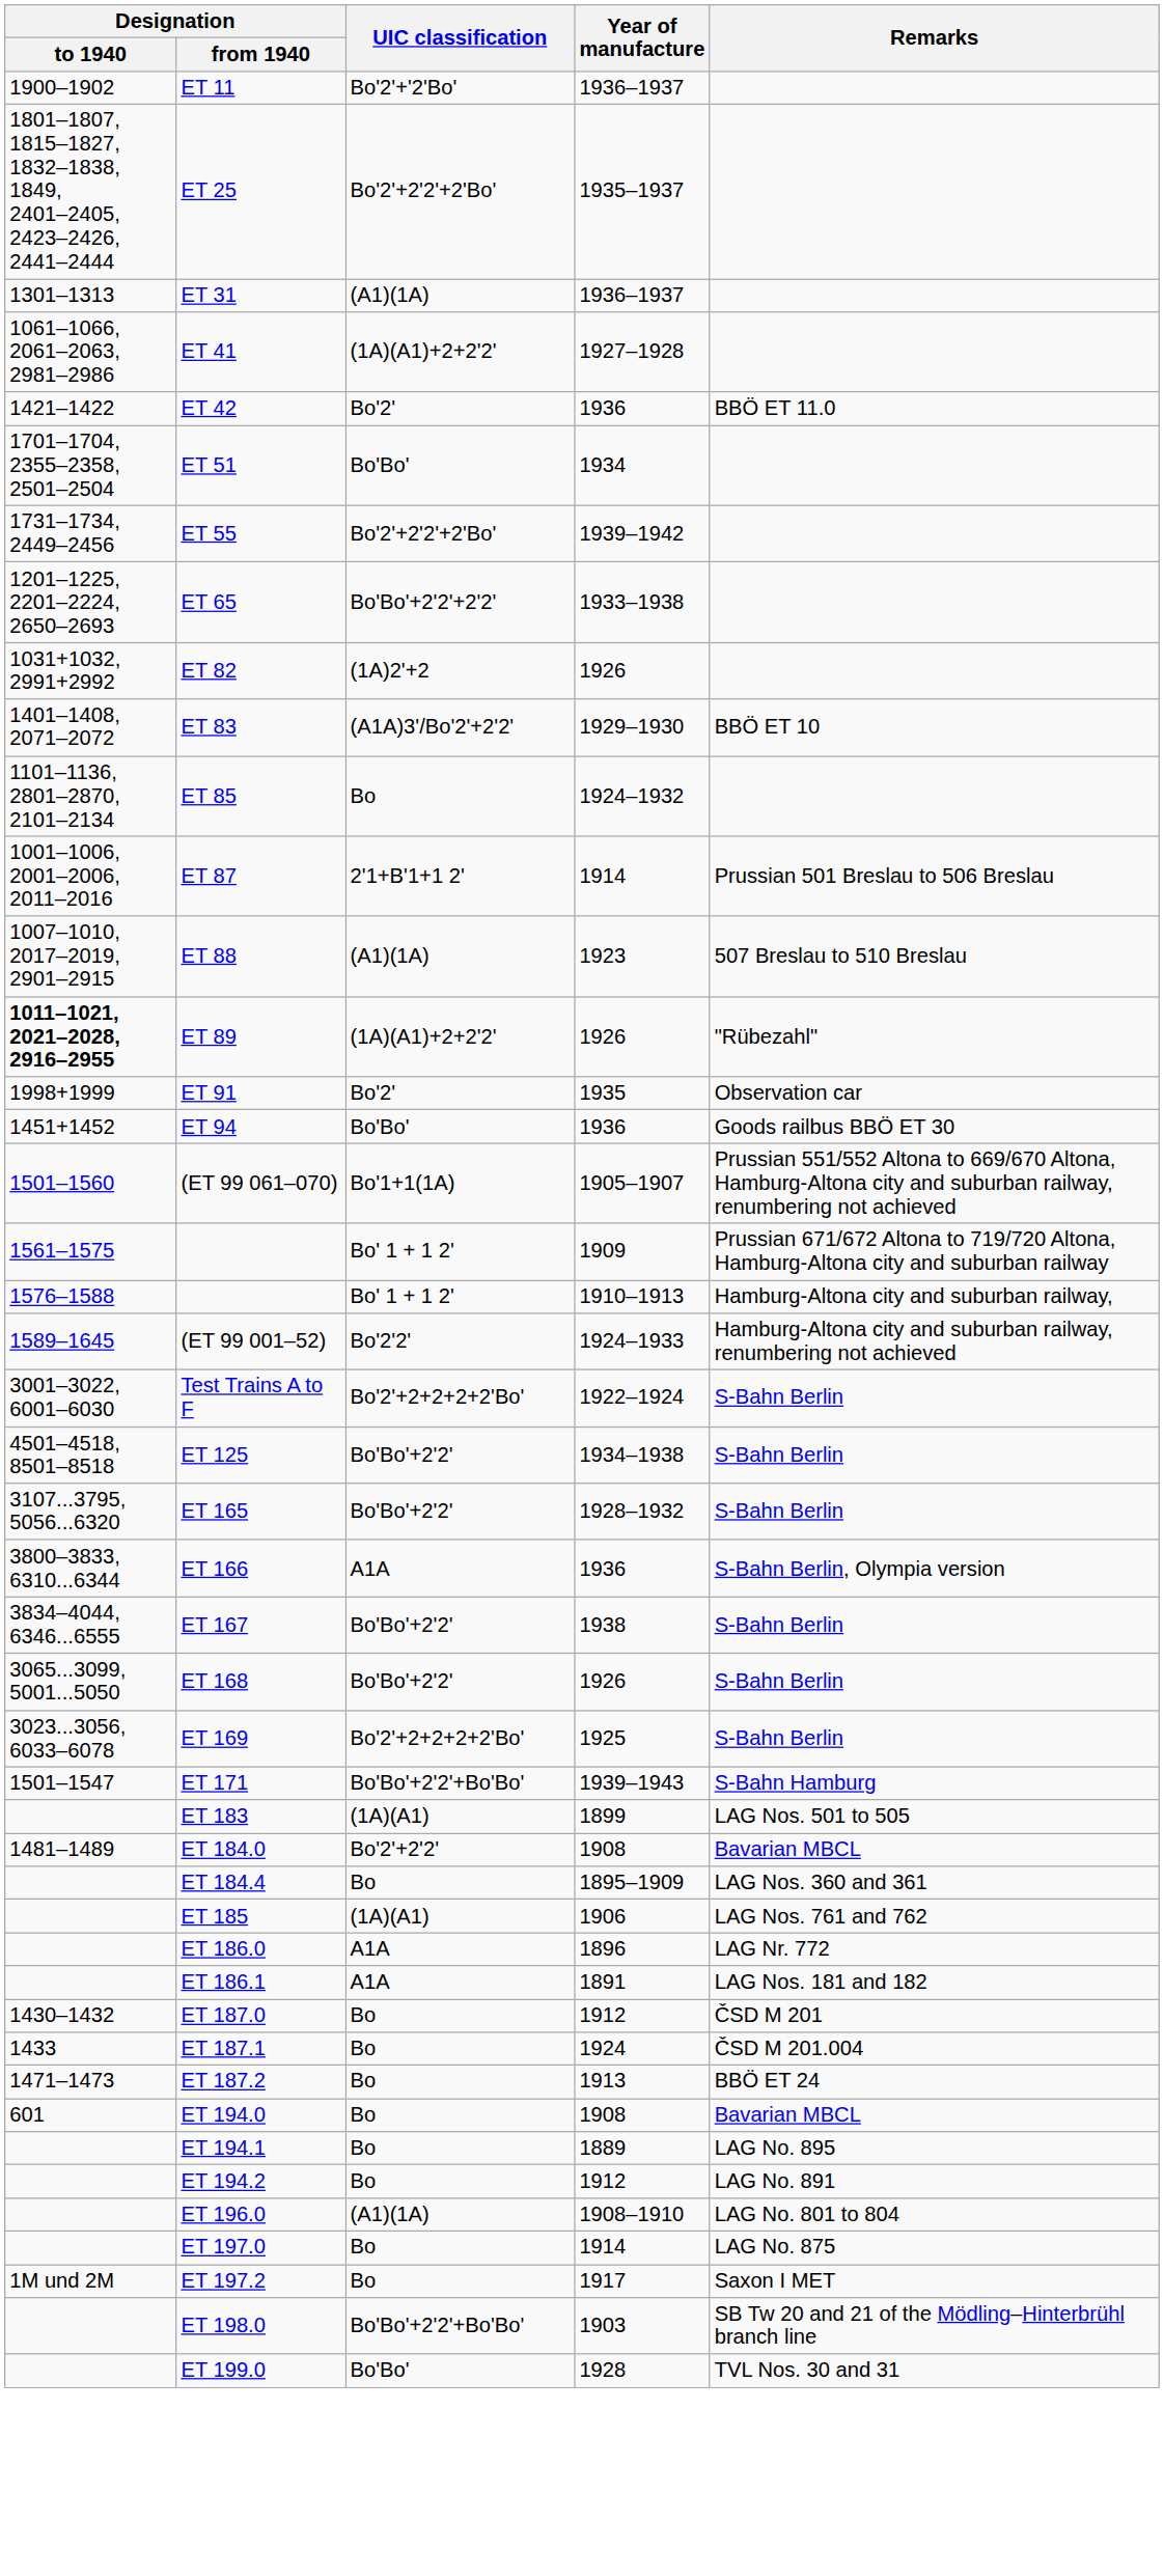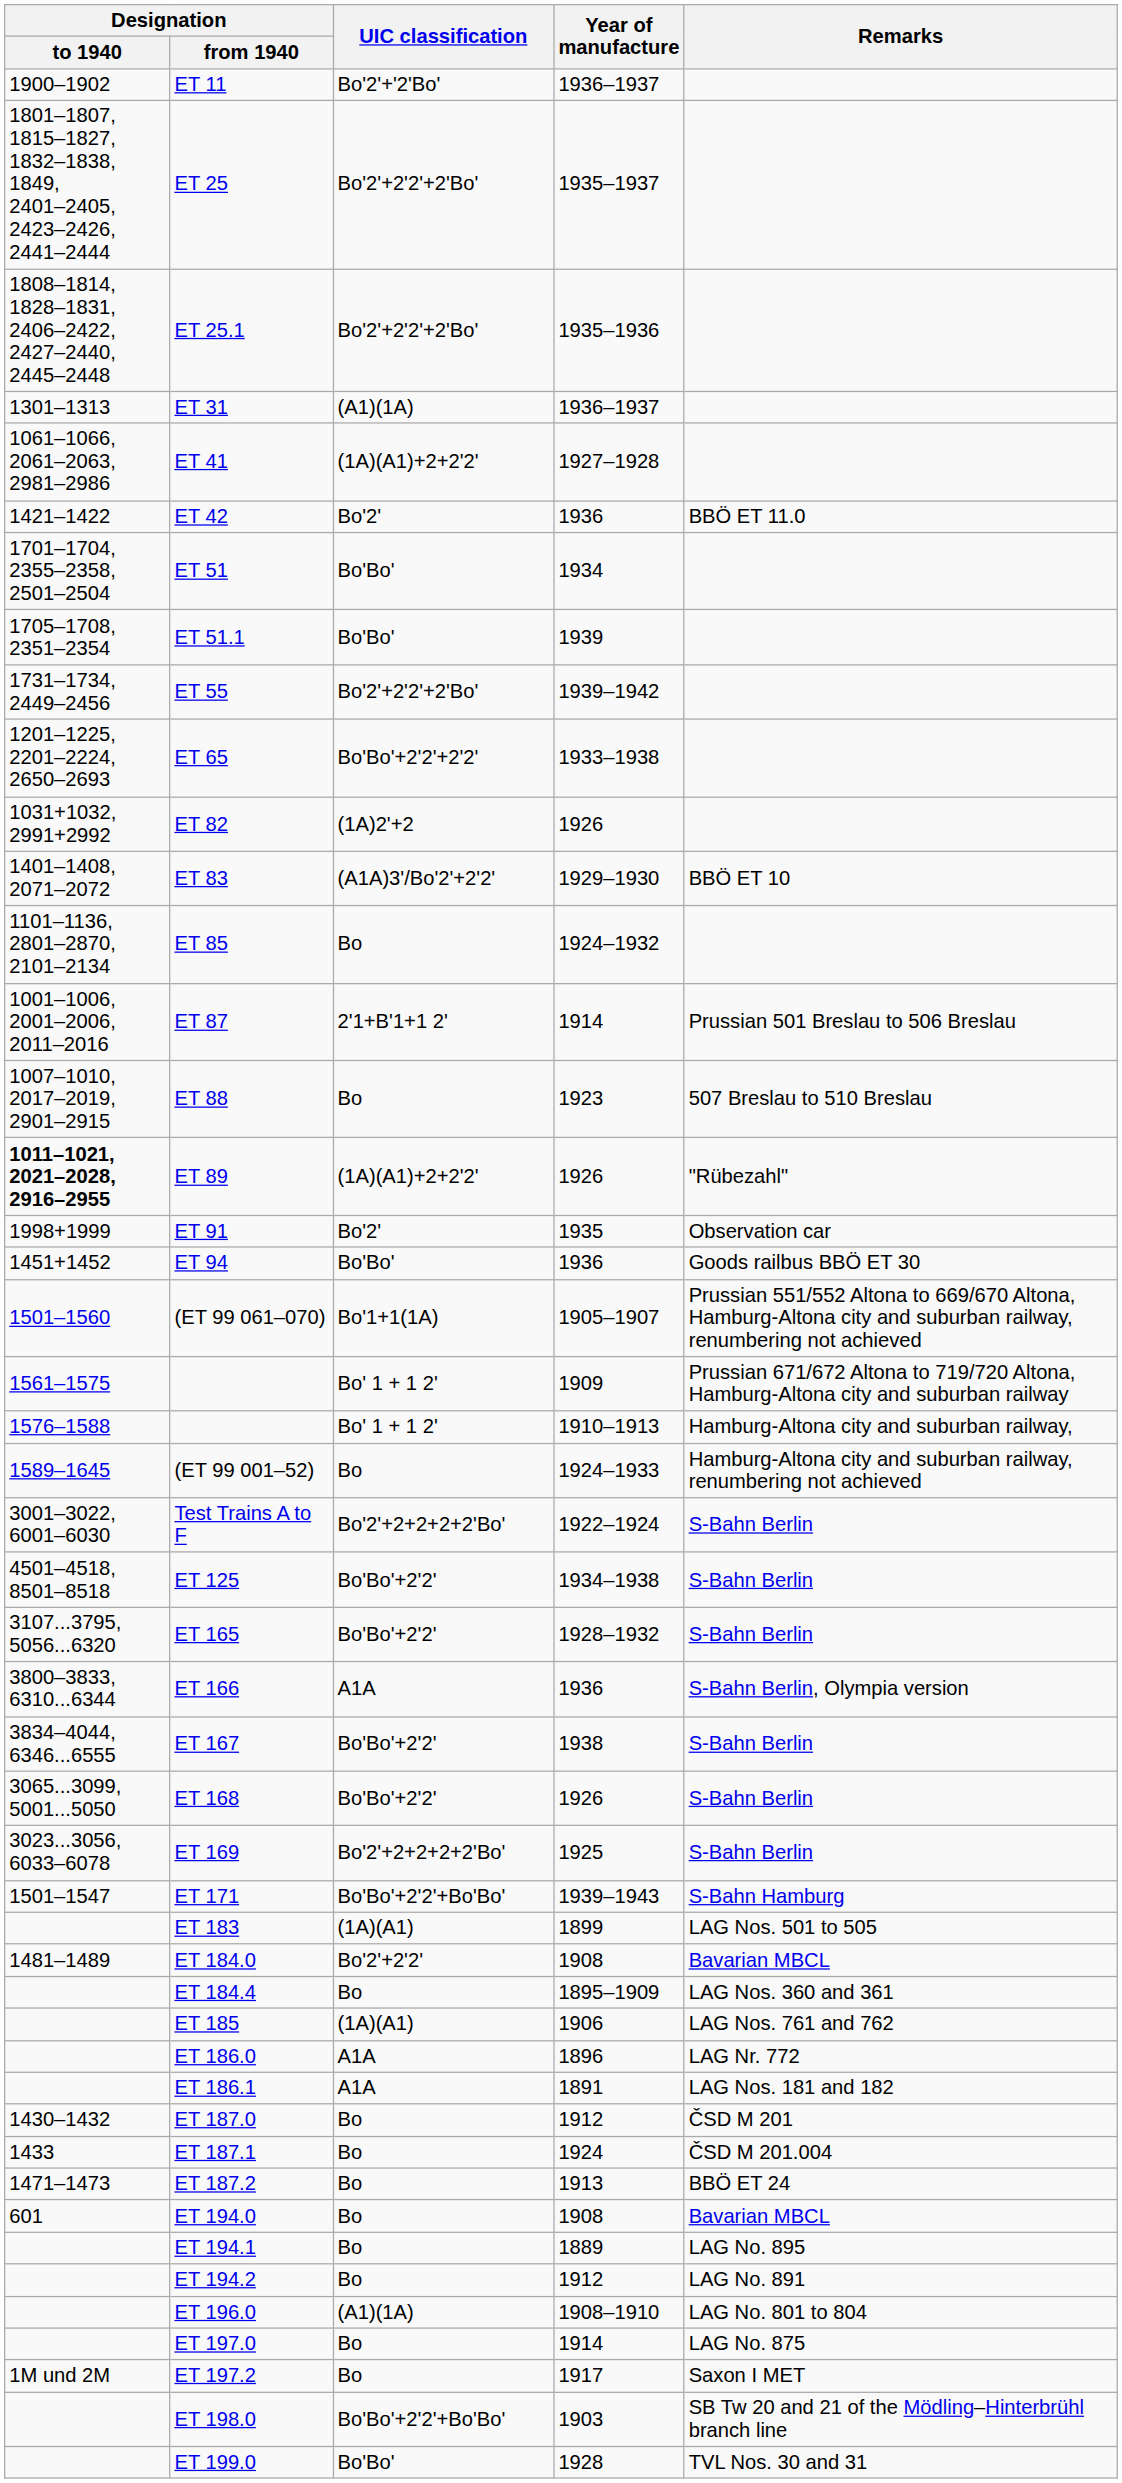 <table class="wikitable" width="100%">
 <tr class="hintergrundfarbe6">
 <th colspan="2" align="center" width="30%">Designation</th>
 <th rowspan="2" valign="center" width="20%"><a href='#'>UIC classification</a></th>
 <th rowspan="2" valign="center" width="10%">Year of manufacture</th>
 <th rowspan="2" valign="center" width="40%">Remarks</th>
 </tr>
 <tr class="hintergrundfarbe6">
 <th width="15%">to 1940</th>
 <th width="15%">from 1940</th>
 </tr>
 <tr>
 <td>1900–1902</td>
 <td><a href='#'>ET 11</a></td>
 <td>Bo'2'+'2'Bo'</td>
 <td>1936–1937</td>
 <td></td>
 </tr>
 <tr>
 <td>1801–1807, 1815–1827,<br>1832–1838, 1849,<br>2401–2405, 2423–2426,<br>2441–2444</td>
 <td><a href='#'>ET 25</a></td>
 <td>Bo'2'+2'2'+2'Bo'</td>
 <td>1935–1937</td>
+<td></td>
+</tr>
+<tr>
+<td>1808–1814, 1828–1831,<br>2406–2422, 2427–2440,<br>2445–2448</td>
+<td><a href='#'>ET 25.1</a></td>
+<td>Bo'2'+2'2'+2'Bo'</td>
+<td>1935–1936</td>
 <td></td>
 </tr>
 <tr>
 <td>1301–1313</td>
 <td><a href='#'>ET 31</a></td>
 <td>(A1)(1A)</td>
 <td>1936–1937</td>
 <td></td>
 </tr>
 <tr>
 <td>1061–1066, 2061–2063,<br>2981–2986</td>
 <td><a href='#'>ET 41</a></td>
 <td>(1A)(A1)+2+2'2'</td>
 <td>1927–1928</td>
 <td></td>
 </tr>
 <tr>
 <td>1421–1422</td>
 <td><a href='#'>ET 42</a></td>
 <td>Bo'2'</td>
 <td>1936</td>
 <td>BBÖ ET 11.0</td>
 </tr>
 <tr>
 <td>1701–1704, 2355–2358, 2501–2504</td>
 <td><a href='#'>ET 51</a></td>
 <td>Bo'Bo'</td>
 <td>1934</td>
+<td></td>
+</tr>
+<tr>
+<td>1705–1708, 2351–2354</td>
+<td><a href='#'>ET 51.1</a></td>
+<td>Bo'Bo'</td>
+<td>1939</td>
 <td></td>
 </tr>
 <tr>
 <td>1731–1734, 2449–2456</td>
 <td><a href='#'>ET 55</a></td>
 <td>Bo'2'+2'2'+2'Bo'</td>
 <td>1939–1942</td>
 <td></td>
 </tr>
 <tr>
 <td>1201–1225, 2201–2224, 2650–2693</td>
 <td><a href='#'>ET 65</a></td>
 <td>Bo'Bo'+2'2'+2'2'</td>
 <td>1933–1938</td>
 <td></td>
 </tr>
 <tr>
 <td>1031+1032, 2991+2992</td>
 <td><a href='#'>ET 82</a></td>
 <td>(1A)2'+2</td>
 <td>1926</td>
 <td></td>
 </tr>
 <tr>
 <td>1401–1408, 2071–2072</td>
 <td><a href='#'>ET 83</a></td>
 <td>(A1A)3'/Bo'2'+2'2'</td>
 <td>1929–1930</td>
 <td>BBÖ ET 10</td>
 </tr>
 <tr>
 <td>1101–1136, 2801–2870, 2101–2134</td>
 <td><a href='#'>ET 85</a></td>
 <td>Bo</td>
 <td>1924–1932</td>
 <td></td>
 </tr>
 <tr>
 <td>1001–1006, 2001–2006, 2011–2016</td>
 <td><a href='#'>ET 87</a></td>
 <td>2'1+B'1+1 2'</td>
 <td>1914</td>
 <td>Prussian 501 Breslau to 506 Breslau</td>
 </tr>
 <tr>
 <td>1007–1010, 2017–2019, 2901–2915</td>
 <td><a href='#'>ET 88</a></td>
-<td>(A1)(1A)</td>
+<td>Bo</td>
 <td>1923</td>
 <td>507 Breslau to 510 Breslau</td>
 </tr>
 <tr>
 <td><strong>1011–1021, 2021–2028, 2916–2955</strong></td>
 <td><a href='#'>ET 89</a></td>
 <td>(1A)(A1)+2+2'2'</td>
 <td>1926</td>
 <td>"Rübezahl"</td>
 </tr>
 <tr>
 <td>1998+1999</td>
 <td><a href='#'>ET 91</a></td>
 <td>Bo'2'</td>
 <td>1935</td>
 <td>Observation car</td>
 </tr>
 <tr>
 <td>1451+1452</td>
 <td><a href='#'>ET 94</a></td>
 <td>Bo'Bo'</td>
 <td>1936</td>
 <td>Goods railbus BBÖ ET 30</td>
 </tr>
 <tr>
 <td><a href='#'>1501–1560</a></td>
 <td>(ET 99 061–070)</td>
 <td>Bo'1+1(1A)</td>
 <td>1905–1907</td>
 <td>Prussian 551/552 Altona to 669/670 Altona, Hamburg-Altona city and suburban railway, renumbering not achieved</td>
 </tr>
 <tr>
 <td><a href='#'>1561–1575</a></td>
 <td></td>
 <td>Bo' 1 + 1 2'</td>
 <td>1909</td>
 <td>Prussian 671/672 Altona to 719/720 Altona, Hamburg-Altona city and suburban railway</td>
 </tr>
 <tr>
 <td><a href='#'>1576–1588</a></td>
 <td></td>
 <td>Bo' 1 + 1 2'</td>
 <td>1910–1913</td>
 <td>Hamburg-Altona city and suburban railway,</td>
 </tr>
 <tr>
 <td><a href='#'>1589–1645</a></td>
 <td>(ET 99 001–52)</td>
-<td>Bo'2'2'</td>
+<td>Bo</td>
 <td>1924–1933</td>
 <td>Hamburg-Altona city and suburban railway, renumbering not achieved</td>
 </tr>
 <tr>
 <td>3001–3022, 6001–6030</td>
 <td><a href='#'>Test Trains A to F</a></td>
 <td>Bo'2'+2+2+2+2'Bo'</td>
 <td>1922–1924</td>
 <td><a href='#'>S-Bahn Berlin</a></td>
 </tr>
 <tr>
 <td>4501–4518, 8501–8518</td>
 <td><a href='#'>ET 125</a></td>
 <td>Bo'Bo'+2'2'</td>
 <td>1934–1938</td>
 <td><a href='#'>S-Bahn Berlin</a></td>
 </tr>
 <tr>
 <td>3107...3795, 5056...6320</td>
 <td><a href='#'>ET 165</a></td>
 <td>Bo'Bo'+2'2'</td>
 <td>1928–1932</td>
 <td><a href='#'>S-Bahn Berlin</a></td>
 </tr>
 <tr>
 <td>3800–3833, 6310...6344</td>
 <td><a href='#'>ET 166</a></td>
 <td>A1A</td>
 <td>1936</td>
 <td><a href='#'>S-Bahn Berlin</a>, Olympia version</td>
 </tr>
 <tr>
 <td>3834–4044, 6346...6555</td>
 <td><a href='#'>ET 167</a></td>
 <td>Bo'Bo'+2'2'</td>
 <td>1938</td>
 <td><a href='#'>S-Bahn Berlin</a></td>
 </tr>
 <tr>
 <td>3065...3099, 5001...5050</td>
 <td><a href='#'>ET 168</a></td>
 <td>Bo'Bo'+2'2'</td>
 <td>1926</td>
 <td><a href='#'>S-Bahn Berlin</a></td>
 </tr>
 <tr>
 <td>3023...3056, 6033–6078</td>
 <td><a href='#'>ET 169</a></td>
 <td>Bo'2'+2+2+2+2'Bo'</td>
 <td>1925</td>
 <td><a href='#'>S-Bahn Berlin</a></td>
 </tr>
 <tr>
 <td>1501–1547</td>
 <td><a href='#'>ET 171</a></td>
 <td>Bo'Bo'+2'2'+Bo'Bo'</td>
 <td>1939–1943</td>
 <td><a href='#'>S-Bahn Hamburg</a></td>
 </tr>
 <tr>
 <td></td>
 <td><a href='#'>ET 183</a></td>
 <td>(1A)(A1)</td>
 <td>1899</td>
 <td>LAG Nos. 501 to 505</td>
 </tr>
 <tr>
 <td>1481–1489</td>
 <td><a href='#'>ET 184.0</a></td>
 <td>Bo'2'+2'2'</td>
 <td>1908</td>
 <td><a href='#'>Bavarian MBCL</a></td>
 </tr>
 <tr>
 <td></td>
 <td><a href='#'>ET 184.4</a></td>
 <td>Bo</td>
 <td>1895–1909</td>
 <td>LAG Nos. 360 and 361</td>
 </tr>
 <tr>
 <td></td>
 <td><a href='#'>ET 185</a></td>
 <td>(1A)(A1)</td>
 <td>1906</td>
 <td>LAG Nos. 761 and 762</td>
 </tr>
 <tr>
 <td></td>
 <td><a href='#'>ET 186.0</a></td>
 <td>A1A</td>
 <td>1896</td>
 <td>LAG Nr. 772</td>
 </tr>
 <tr>
 <td></td>
 <td><a href='#'>ET 186.1</a></td>
 <td>A1A</td>
 <td>1891</td>
 <td>LAG Nos. 181 and 182</td>
 </tr>
 <tr>
 <td>1430–1432</td>
 <td><a href='#'>ET 187.0</a></td>
 <td>Bo</td>
 <td>1912</td>
 <td>ČSD M 201</td>
 </tr>
 <tr>
 <td>1433</td>
 <td><a href='#'>ET 187.1</a></td>
 <td>Bo</td>
 <td>1924</td>
 <td>ČSD M 201.004</td>
 </tr>
 <tr>
 <td>1471–1473</td>
 <td><a href='#'>ET 187.2</a></td>
 <td>Bo</td>
 <td>1913</td>
 <td>BBÖ ET 24</td>
 </tr>
 <tr>
 <td>601</td>
 <td><a href='#'>ET 194.0</a></td>
 <td>Bo</td>
 <td>1908</td>
 <td><a href='#'>Bavarian MBCL</a></td>
 </tr>
 <tr>
 <td></td>
 <td><a href='#'>ET 194.1</a></td>
 <td>Bo</td>
 <td>1889</td>
 <td>LAG No. 895</td>
 </tr>
 <tr>
 <td></td>
 <td><a href='#'>ET 194.2</a></td>
 <td>Bo</td>
 <td>1912</td>
 <td>LAG No. 891</td>
 </tr>
 <tr>
 <td></td>
 <td><a href='#'>ET 196.0</a></td>
 <td>(A1)(1A)</td>
 <td>1908–1910</td>
 <td>LAG No. 801 to 804</td>
 </tr>
 <tr>
 <td></td>
 <td><a href='#'>ET 197.0</a></td>
 <td>Bo</td>
 <td>1914</td>
 <td>LAG No. 875</td>
 </tr>
 <tr>
 <td>1M und 2M</td>
 <td><a href='#'>ET 197.2</a></td>
 <td>Bo</td>
 <td>1917</td>
 <td>Saxon I MET</td>
 </tr>
 <tr>
 <td></td>
 <td><a href='#'>ET 198.0</a></td>
 <td>Bo'Bo'+2'2'+Bo'Bo'</td>
 <td>1903</td>
 <td>SB Tw 20 and 21 of the <a href='#'>Mödling</a>–<a href='#'>Hinterbrühl</a> branch line</td>
 </tr>
 <tr>
 <td></td>
 <td><a href='#'>ET 199.0</a></td>
 <td>Bo'Bo'</td>
 <td>1928</td>
 <td>TVL Nos. 30 and 31</td>
 </tr>
 </table>
